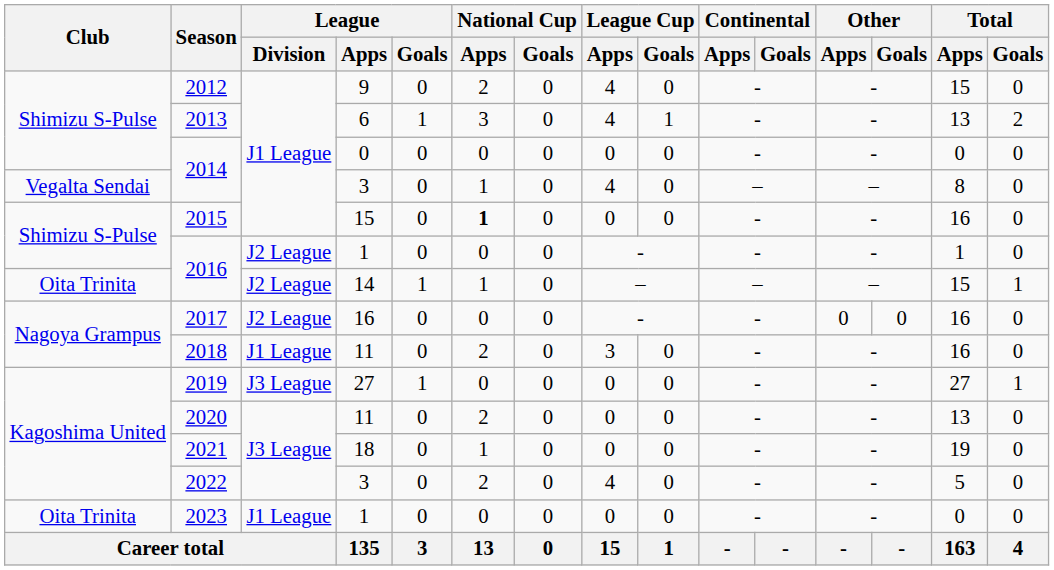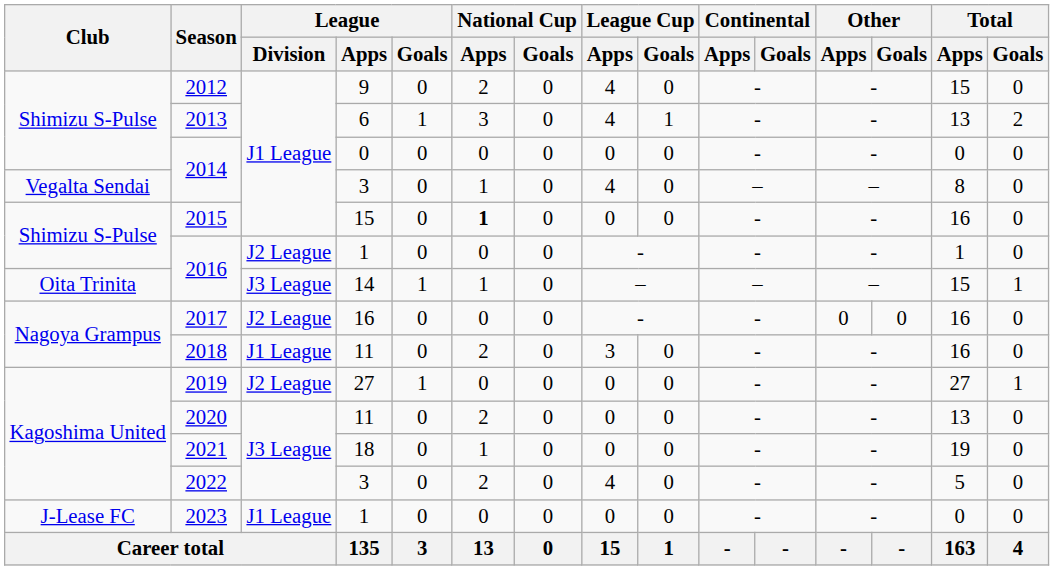 <table class="wikitable" style="text-align: center;">
 <tr>
 <th rowspan="2">Club</th>
 <th rowspan="2">Season</th>
 <th colspan="3">League</th>
 <th colspan="2">National Cup</th>
 <th colspan="2">League Cup</th>
 <th colspan="2">Continental</th>
 <th colspan="2">Other</th>
 <th colspan="2">Total</th>
 </tr>
 <tr>
 <th>Division</th>
 <th>Apps</th>
 <th>Goals</th>
 <th>Apps</th>
 <th>Goals</th>
 <th>Apps</th>
 <th>Goals</th>
 <th>Apps</th>
 <th>Goals</th>
 <th>Apps</th>
 <th>Goals</th>
 <th>Apps</th>
 <th>Goals</th>
 </tr>
 <tr>
 <td rowspan="3" valign="center"><a href='#'>Shimizu S-Pulse</a></td>
 <td><a href='#'>2012</a></td>
 <td rowspan="5" valign="center"><a href='#'>J1 League</a></td>
 <td>9</td>
 <td>0</td>
 <td>2</td>
 <td>0</td>
 <td>4</td>
 <td>0</td>
 <td colspan="2">-</td>
 <td colspan="2">-</td>
 <td>15</td>
 <td>0</td>
 </tr>
 <tr>
 <td><a href='#'>2013</a></td>
 <td>6</td>
 <td>1</td>
 <td>3</td>
 <td>0</td>
 <td>4</td>
 <td>1</td>
 <td colspan="2">-</td>
 <td colspan="2">-</td>
 <td>13</td>
 <td>2</td>
 </tr>
 <tr>
 <td rowspan="2"><a href='#'>2014</a></td>
 <td>0</td>
 <td>0</td>
 <td>0</td>
 <td>0</td>
 <td>0</td>
 <td>0</td>
 <td colspan="2">-</td>
 <td colspan="2">-</td>
 <td>0</td>
 <td>0</td>
 </tr>
 <tr>
 <td valign="center"><a href='#'>Vegalta Sendai</a></td>
 <td>3</td>
 <td>0</td>
 <td>1</td>
 <td>0</td>
 <td>4</td>
 <td>0</td>
 <td colspan="2">–</td>
 <td colspan="2">–</td>
 <td>8</td>
 <td>0</td>
 </tr>
 <tr>
 <td rowspan="2" valign="center"><a href='#'>Shimizu S-Pulse</a></td>
 <td><a href='#'>2015</a></td>
 <td>15</td>
 <td>0</td>
 <td><strong>1</strong></td>
 <td>0</td>
 <td>0</td>
 <td>0</td>
 <td colspan="2">-</td>
 <td colspan="2">-</td>
 <td>16</td>
 <td>0</td>
 </tr>
 <tr>
 <td rowspan="2"><a href='#'>2016</a></td>
 <td><a href='#'>J2 League</a></td>
 <td>1</td>
 <td>0</td>
 <td>0</td>
 <td>0</td>
 <td colspan="2">-</td>
 <td colspan="2">-</td>
 <td colspan="2">-</td>
 <td>1</td>
 <td>0</td>
 </tr>
 <tr>
 <td valign="center"><a href='#'>Oita Trinita</a></td>
-<td valign="center"><a href='#'>J2 League</a></td>
+<td><a href='#'>J3 League</a></td>
 <td>14</td>
 <td>1</td>
 <td>1</td>
 <td>0</td>
 <td colspan="2">–</td>
 <td colspan="2">–</td>
 <td colspan="2">–</td>
 <td>15</td>
 <td>1</td>
 </tr>
 <tr>
 <td rowspan="2" valign="center"><a href='#'>Nagoya Grampus</a></td>
 <td><a href='#'>2017</a></td>
 <td><a href='#'>J2 League</a></td>
 <td>16</td>
 <td>0</td>
 <td>0</td>
 <td>0</td>
 <td colspan="2">-</td>
 <td colspan="2">-</td>
 <td>0</td>
 <td>0</td>
 <td>16</td>
 <td>0</td>
 </tr>
 <tr>
 <td><a href='#'>2018</a></td>
 <td><a href='#'>J1 League</a></td>
 <td>11</td>
 <td>0</td>
 <td>2</td>
 <td>0</td>
 <td>3</td>
 <td>0</td>
 <td colspan="2">-</td>
 <td colspan="2">-</td>
 <td>16</td>
 <td>0</td>
 </tr>
 <tr>
 <td rowspan="4" valign="center"><a href='#'>Kagoshima United</a></td>
 <td><a href='#'>2019</a></td>
-<td><a href='#'>J3 League</a></td>
+<td valign="center"><a href='#'>J2 League</a></td>
 <td>27</td>
 <td>1</td>
 <td>0</td>
 <td>0</td>
 <td>0</td>
 <td>0</td>
 <td colspan="2">-</td>
 <td colspan="2">-</td>
 <td>27</td>
 <td>1</td>
 </tr>
 <tr>
 <td><a href='#'>2020</a></td>
 <td rowspan="3" valign="center"><a href='#'>J3 League</a></td>
 <td>11</td>
 <td>0</td>
 <td>2</td>
 <td>0</td>
 <td>0</td>
 <td>0</td>
 <td colspan="2">-</td>
 <td colspan="2">-</td>
 <td>13</td>
 <td>0</td>
 </tr>
 <tr>
 <td><a href='#'>2021</a></td>
 <td>18</td>
 <td>0</td>
 <td>1</td>
 <td>0</td>
 <td>0</td>
 <td>0</td>
 <td colspan="2">-</td>
 <td colspan="2">-</td>
 <td>19</td>
 <td>0</td>
 </tr>
 <tr>
 <td><a href='#'>2022</a></td>
 <td>3</td>
 <td>0</td>
 <td>2</td>
 <td>0</td>
 <td>4</td>
 <td>0</td>
 <td colspan="2">-</td>
 <td colspan="2">-</td>
 <td>5</td>
 <td>0</td>
 </tr>
 <tr>
-<td valign="center"><a href='#'>Oita Trinita</a></td>
+<td valign="center"><a href='#'>J-Lease FC</a></td>
 <td><a href='#'>2023</a></td>
 <td><a href='#'>J1 League</a></td>
 <td>1</td>
 <td>0</td>
 <td>0</td>
 <td>0</td>
 <td>0</td>
 <td>0</td>
 <td colspan="2">-</td>
 <td colspan="2">-</td>
 <td>0</td>
 <td>0</td>
 </tr>
 <tr>
 <th colspan="3">Career total</th>
 <th>135</th>
 <th>3</th>
 <th>13</th>
 <th>0</th>
 <th>15</th>
 <th>1</th>
 <th>-</th>
 <th>-</th>
 <th>-</th>
 <th>-</th>
 <th>163</th>
 <th>4</th>
 </tr>
 </table>
